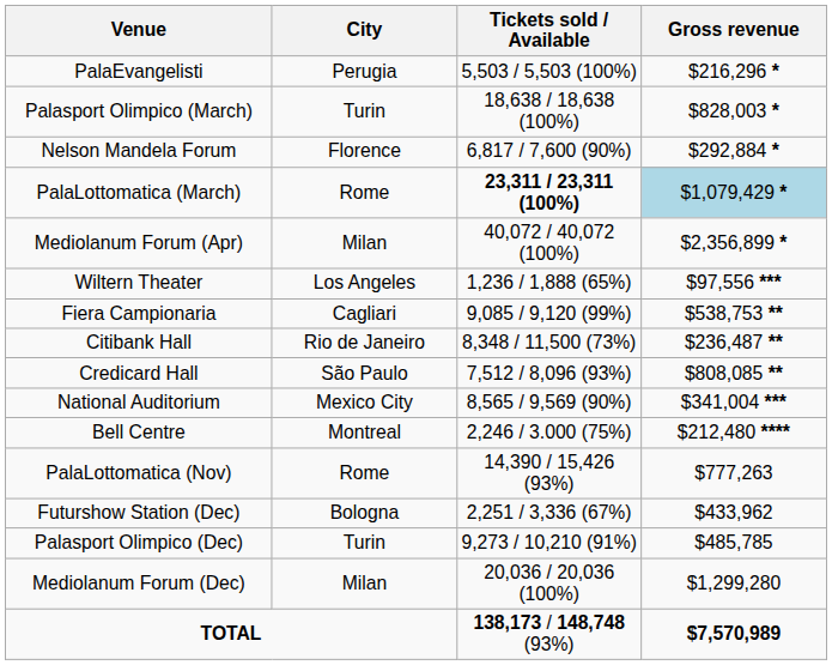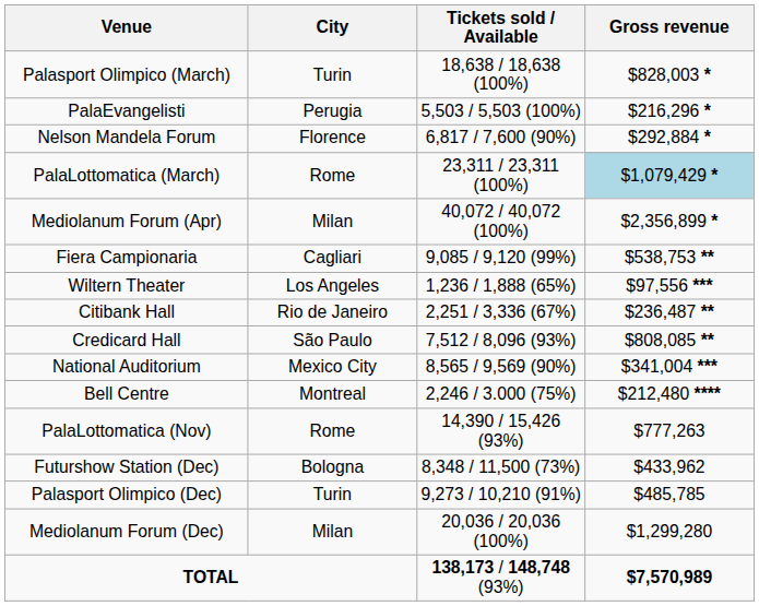 <table class="wikitable" style="text-align:center;">
 <tr>
 <th style="width:220px;">Venue</th>
 <th style="width:150px;">City</th>
 <th style="width:150px;">Tickets sold / Available</th>
 <th style="width:150px;">Gross revenue</th>
 </tr>
 <tr>
+<td>Palasport Olimpico (March)</td>
+<td>Turin</td>
+<td>18,638 / 18,638 (100%)</td>
+<td>$828,003 <strong>*</strong></td>
+</tr>
+<tr>
 <td>PalaEvangelisti</td>
 <td>Perugia</td>
 <td>5,503 / 5,503 (100%)</td>
 <td>$216,296 <strong>*</strong></td>
-</tr>
-<tr>
-<td>Palasport Olimpico (March)</td>
-<td>Turin</td>
-<td>18,638 / 18,638 (100%)</td>
-<td>$828,003 <strong>*</strong></td>
 </tr>
 <tr>
 <td>Nelson Mandela Forum</td>
 <td>Florence</td>
 <td>6,817 / 7,600 (90%)</td>
 <td>$292,884 <strong>*</strong></td>
 </tr>
 <tr>
 <td>PalaLottomatica (March)</td>
 <td>Rome</td>
-<td><strong>23,311 / 23,311 (100%)</strong></td>
+<td>23,311 / 23,311 (100%)</td>
 <td style="background: lightblue;">$1,079,429 <strong>*</strong></td>
 </tr>
 <tr>
 <td>Mediolanum Forum (Apr)</td>
 <td>Milan</td>
 <td>40,072 / 40,072 (100%)</td>
 <td>$2,356,899 <strong>*</strong></td>
 </tr>
 <tr>
+<td>Fiera Campionaria</td>
+<td>Cagliari</td>
+<td>9,085 / 9,120 (99%)</td>
+<td>$538,753 <strong>**</strong></td>
+</tr>
+<tr>
 <td>Wiltern Theater</td>
 <td>Los Angeles</td>
 <td>1,236 / 1,888 (65%)</td>
 <td>$97,556 <strong>***</strong></td>
 </tr>
 <tr>
-<td>Fiera Campionaria</td>
-<td>Cagliari</td>
-<td>9,085 / 9,120 (99%)</td>
-<td>$538,753 <strong>**</strong></td>
-</tr>
-<tr>
 <td>Citibank Hall</td>
 <td>Rio de Janeiro</td>
-<td>8,348 / 11,500 (73%)</td>
+<td>2,251 / 3,336 (67%)</td>
 <td>$236,487 <strong>**</strong></td>
 </tr>
 <tr>
 <td>Credicard Hall</td>
 <td>São Paulo</td>
 <td>7,512 / 8,096 (93%)</td>
 <td>$808,085 <strong>**</strong></td>
 </tr>
 <tr>
 <td>National Auditorium</td>
 <td>Mexico City</td>
 <td>8,565 / 9,569 (90%)</td>
 <td>$341,004 <strong>***</strong></td>
 </tr>
 <tr>
 <td>Bell Centre</td>
 <td>Montreal</td>
 <td>2,246 / 3.000 (75%)</td>
 <td>$212,480 <strong>****</strong></td>
 </tr>
 <tr>
 <td>PalaLottomatica (Nov)</td>
 <td>Rome</td>
 <td>14,390 / 15,426 (93%)</td>
 <td>$777,263</td>
 </tr>
 <tr>
 <td>Futurshow Station (Dec)</td>
 <td>Bologna</td>
-<td>2,251 / 3,336 (67%)</td>
+<td>8,348 / 11,500 (73%)</td>
 <td>$433,962</td>
 </tr>
 <tr>
 <td>Palasport Olimpico (Dec)</td>
 <td>Turin</td>
 <td>9,273 / 10,210 (91%)</td>
 <td>$485,785</td>
 </tr>
 <tr>
 <td>Mediolanum Forum (Dec)</td>
 <td>Milan</td>
 <td>20,036 / 20,036 (100%)</td>
 <td>$1,299,280</td>
 </tr>
 <tr>
 <td colspan="2"><strong>TOTAL</strong></td>
 <td><strong>138,173</strong> / <strong>148,748</strong> (93%)</td>
 <td><strong>$7,570,989</strong></td>
 </tr>
 </table>
